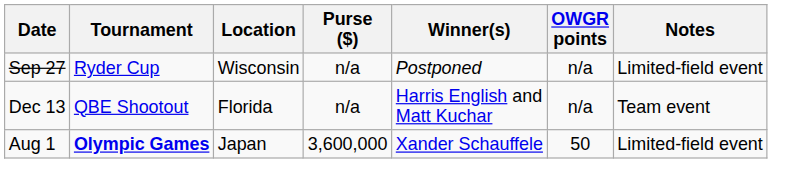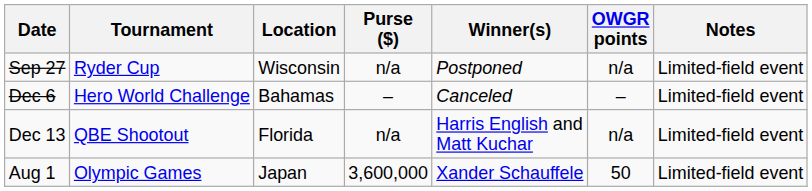 <table class="wikitable" style="font-size:95%">
 <tr>
 <th>Date</th>
 <th>Tournament</th>
 <th>Location</th>
 <th>Purse<br>($)</th>
 <th>Winner(s)</th>
 <th><a href='#'>OWGR</a><br>points</th>
 <th>Notes</th>
 </tr>
 <tr>
 <td><s>Sep 27</s></td>
 <td><a href='#'>Ryder Cup</a></td>
 <td>Wisconsin</td>
 <td align="center">n/a</td>
 <td><em>Postponed</em></td>
 <td align=center>n/a</td>
 <td>Limited-field event</td>
 </tr>
 <tr>
+<td><s>Dec 6</s></td>
+<td><a href='#'>Hero World Challenge</a></td>
+<td>Bahamas</td>
+<td align=center>–</td>
+<td><em>Canceled</em></td>
+<td align=center>–</td>
+<td>Limited-field event</td>
+</tr>
+<tr>
 <td>Dec 13</td>
 <td><a href='#'>QBE Shootout</a></td>
 <td>Florida</td>
 <td align=center>n/a</td>
 <td> <a href='#'>Harris English</a> and<br> <a href='#'>Matt Kuchar</a></td>
 <td align=center>n/a</td>
-<td>Team event</td>
+<td>Limited-field event</td>
 </tr>
 <tr>
 <td>Aug 1</td>
-<td><strong><a href='#'>Olympic Games</a></strong></td>
+<td><a href='#'>Olympic Games</a></td>
 <td>Japan</td>
 <td align=right>3,600,000</td>
 <td> <a href='#'>Xander Schauffele</a></td>
 <td align=center>50</td>
 <td>Limited-field event</td>
 </tr>
 </table>
